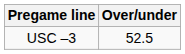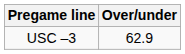 <table class="wikitable">
 <tr align="center">
 <th style=>Pregame line</th>
 <th style=>Over/under</th>
 </tr>
 <tr align="center">
 <td>USC –3</td>
-<td>52.5</td>
+<td>62.9</td>
 </tr>
 </table>
